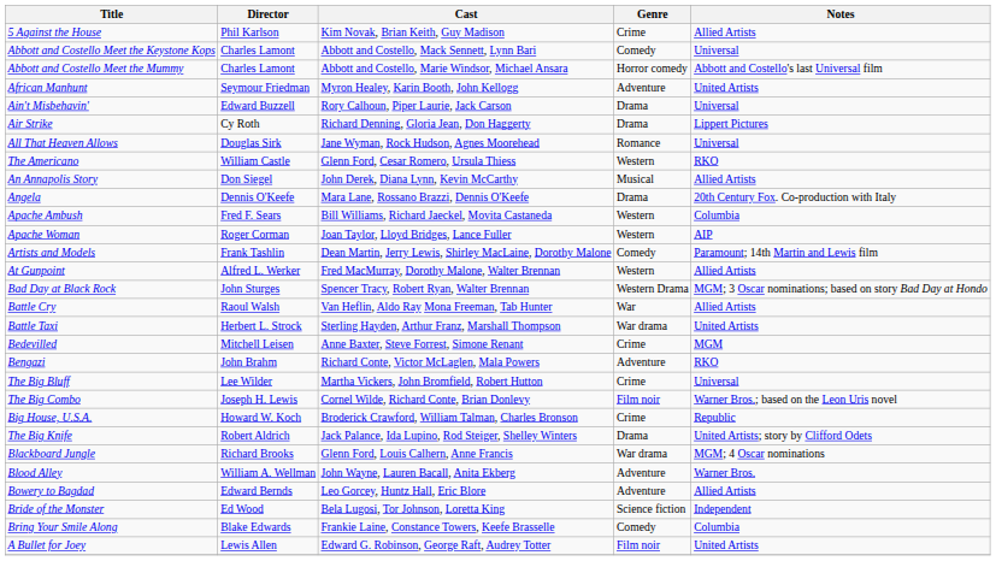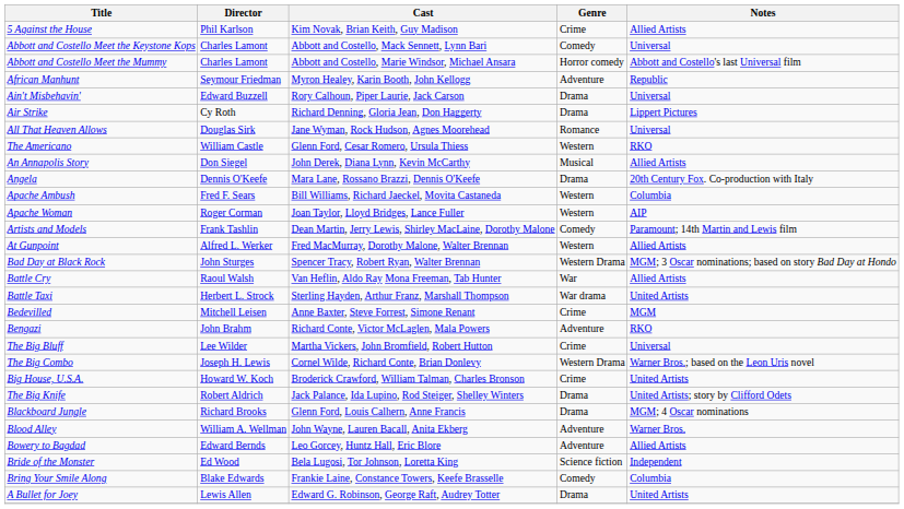 <table class="wikitable sortable">
 <tr>
 <th>Title</th>
 <th>Director</th>
 <th>Cast</th>
 <th>Genre</th>
 <th>Notes</th>
 </tr>
 <tr>
 <td><em><a href='#'>5 Against the House</a></em></td>
 <td><a href='#'>Phil Karlson</a></td>
 <td><a href='#'>Kim Novak</a>, <a href='#'>Brian Keith</a>, <a href='#'>Guy Madison</a></td>
 <td>Crime</td>
 <td><a href='#'>Allied Artists</a></td>
 </tr>
 <tr>
 <td><em><a href='#'>Abbott and Costello Meet the Keystone Kops</a></em></td>
 <td><a href='#'>Charles Lamont</a></td>
 <td><a href='#'>Abbott and Costello</a>, <a href='#'>Mack Sennett</a>, <a href='#'>Lynn Bari</a></td>
 <td>Comedy</td>
 <td><a href='#'>Universal</a></td>
 </tr>
 <tr>
 <td><em><a href='#'>Abbott and Costello Meet the Mummy</a></em></td>
 <td><a href='#'>Charles Lamont</a></td>
 <td><a href='#'>Abbott and Costello</a>, <a href='#'>Marie Windsor</a>, <a href='#'>Michael Ansara</a></td>
 <td>Horror comedy</td>
 <td><a href='#'>Abbott and Costello</a>'s last <a href='#'>Universal</a> film</td>
 </tr>
 <tr>
 <td><em><a href='#'>African Manhunt</a></em></td>
 <td><a href='#'>Seymour Friedman</a></td>
 <td><a href='#'>Myron Healey</a>, <a href='#'>Karin Booth</a>, <a href='#'>John Kellogg</a></td>
 <td>Adventure</td>
-<td><a href='#'>United Artists</a></td>
+<td><a href='#'>Republic</a></td>
 </tr>
 <tr>
 <td><em><a href='#'>Ain't Misbehavin'</a></em></td>
 <td><a href='#'>Edward Buzzell</a></td>
 <td><a href='#'>Rory Calhoun</a>, <a href='#'>Piper Laurie</a>, <a href='#'>Jack Carson</a></td>
 <td>Drama</td>
 <td><a href='#'>Universal</a></td>
 </tr>
 <tr>
 <td><em><a href='#'>Air Strike</a></em></td>
 <td>Cy Roth</td>
 <td><a href='#'>Richard Denning</a>, <a href='#'>Gloria Jean</a>, <a href='#'>Don Haggerty</a></td>
 <td>Drama</td>
 <td><a href='#'>Lippert Pictures</a></td>
 </tr>
 <tr>
 <td><em><a href='#'>All That Heaven Allows</a></em></td>
 <td><a href='#'>Douglas Sirk</a></td>
 <td><a href='#'>Jane Wyman</a>, <a href='#'>Rock Hudson</a>, <a href='#'>Agnes Moorehead</a></td>
 <td>Romance</td>
 <td><a href='#'>Universal</a></td>
 </tr>
 <tr>
 <td><em><a href='#'>The Americano</a></em></td>
 <td><a href='#'>William Castle</a></td>
 <td><a href='#'>Glenn Ford</a>, <a href='#'>Cesar Romero</a>, <a href='#'>Ursula Thiess</a></td>
 <td>Western</td>
 <td><a href='#'>RKO</a></td>
 </tr>
 <tr>
 <td><em><a href='#'>An Annapolis Story</a></em></td>
 <td><a href='#'>Don Siegel</a></td>
 <td><a href='#'>John Derek</a>, <a href='#'>Diana Lynn</a>, <a href='#'>Kevin McCarthy</a></td>
 <td>Musical</td>
 <td><a href='#'>Allied Artists</a></td>
 </tr>
 <tr>
 <td><em><a href='#'>Angela</a></em></td>
 <td><a href='#'>Dennis O'Keefe</a></td>
 <td><a href='#'>Mara Lane</a>, <a href='#'>Rossano Brazzi</a>, <a href='#'>Dennis O'Keefe</a></td>
 <td>Drama</td>
 <td><a href='#'>20th Century Fox</a>. Co-production with Italy</td>
 </tr>
 <tr>
 <td><em><a href='#'>Apache Ambush</a></em></td>
 <td><a href='#'>Fred F. Sears</a></td>
 <td><a href='#'>Bill Williams</a>, <a href='#'>Richard Jaeckel</a>, <a href='#'>Movita Castaneda</a></td>
 <td>Western</td>
 <td><a href='#'>Columbia</a></td>
 </tr>
 <tr>
 <td><em><a href='#'>Apache Woman</a></em></td>
 <td><a href='#'>Roger Corman</a></td>
 <td><a href='#'>Joan Taylor</a>, <a href='#'>Lloyd Bridges</a>, <a href='#'>Lance Fuller</a></td>
 <td>Western</td>
 <td><a href='#'>AIP</a></td>
 </tr>
 <tr>
 <td><em><a href='#'>Artists and Models</a></em></td>
 <td><a href='#'>Frank Tashlin</a></td>
 <td><a href='#'>Dean Martin</a>, <a href='#'>Jerry Lewis</a>, <a href='#'>Shirley MacLaine</a>, <a href='#'>Dorothy Malone</a></td>
 <td>Comedy</td>
 <td><a href='#'>Paramount</a>; 14th <a href='#'>Martin and Lewis</a> film</td>
 </tr>
 <tr>
 <td><em><a href='#'>At Gunpoint</a></em></td>
 <td><a href='#'>Alfred L. Werker</a></td>
 <td><a href='#'>Fred MacMurray</a>, <a href='#'>Dorothy Malone</a>, <a href='#'>Walter Brennan</a></td>
 <td>Western</td>
 <td><a href='#'>Allied Artists</a></td>
 </tr>
 <tr>
 <td><em><a href='#'>Bad Day at Black Rock</a></em></td>
 <td><a href='#'>John Sturges</a></td>
 <td><a href='#'>Spencer Tracy</a>, <a href='#'>Robert Ryan</a>, <a href='#'>Walter Brennan</a></td>
 <td>Western Drama</td>
 <td><a href='#'>MGM</a>; 3 <a href='#'>Oscar</a> nominations; based on story <em>Bad Day at Hondo</em></td>
 </tr>
 <tr>
 <td><em><a href='#'>Battle Cry</a></em></td>
 <td><a href='#'>Raoul Walsh</a></td>
 <td><a href='#'>Van Heflin</a>, <a href='#'>Aldo Ray</a> <a href='#'>Mona Freeman</a>, <a href='#'>Tab Hunter</a></td>
 <td>War</td>
 <td><a href='#'>Allied Artists</a></td>
 </tr>
 <tr>
 <td><em><a href='#'>Battle Taxi</a></em></td>
 <td><a href='#'>Herbert L. Strock</a></td>
 <td><a href='#'>Sterling Hayden</a>, <a href='#'>Arthur Franz</a>, <a href='#'>Marshall Thompson</a></td>
 <td>War drama</td>
 <td><a href='#'>United Artists</a></td>
 </tr>
 <tr>
 <td><em><a href='#'>Bedevilled</a></em></td>
 <td><a href='#'>Mitchell Leisen</a></td>
 <td><a href='#'>Anne Baxter</a>, <a href='#'>Steve Forrest</a>, <a href='#'>Simone Renant</a></td>
 <td>Crime</td>
 <td><a href='#'>MGM</a></td>
 </tr>
 <tr>
 <td><em><a href='#'>Bengazi</a></em></td>
 <td><a href='#'>John Brahm</a></td>
 <td><a href='#'>Richard Conte</a>, <a href='#'>Victor McLaglen</a>, <a href='#'>Mala Powers</a></td>
 <td>Adventure</td>
 <td><a href='#'>RKO</a></td>
 </tr>
 <tr>
 <td><em><a href='#'>The Big Bluff</a></em></td>
 <td><a href='#'>Lee Wilder</a></td>
 <td><a href='#'>Martha Vickers</a>, <a href='#'>John Bromfield</a>, <a href='#'>Robert Hutton</a></td>
 <td>Crime</td>
 <td><a href='#'>Universal</a></td>
 </tr>
 <tr>
 <td><em><a href='#'>The Big Combo</a></em></td>
 <td><a href='#'>Joseph H. Lewis</a></td>
 <td><a href='#'>Cornel Wilde</a>, <a href='#'>Richard Conte</a>, <a href='#'>Brian Donlevy</a></td>
-<td><a href='#'>Film noir</a></td>
+<td>Western Drama</td>
 <td><a href='#'>Warner Bros.</a>; based on the <a href='#'>Leon Uris</a> novel</td>
 </tr>
 <tr>
 <td><em><a href='#'>Big House, U.S.A.</a></em></td>
 <td><a href='#'>Howard W. Koch</a></td>
 <td><a href='#'>Broderick Crawford</a>, <a href='#'>William Talman</a>, <a href='#'>Charles Bronson</a></td>
 <td>Crime</td>
-<td><a href='#'>Republic</a></td>
+<td><a href='#'>United Artists</a></td>
 </tr>
 <tr>
 <td><em><a href='#'>The Big Knife</a></em></td>
 <td><a href='#'>Robert Aldrich</a></td>
 <td><a href='#'>Jack Palance</a>, <a href='#'>Ida Lupino</a>, <a href='#'>Rod Steiger</a>, <a href='#'>Shelley Winters</a></td>
 <td>Drama</td>
 <td><a href='#'>United Artists</a>; story by <a href='#'>Clifford Odets</a></td>
 </tr>
 <tr>
 <td><em><a href='#'>Blackboard Jungle</a></em></td>
 <td><a href='#'>Richard Brooks</a></td>
 <td><a href='#'>Glenn Ford</a>, <a href='#'>Louis Calhern</a>, <a href='#'>Anne Francis</a></td>
-<td>War drama</td>
+<td>Drama</td>
 <td><a href='#'>MGM</a>; 4 <a href='#'>Oscar</a> nominations</td>
 </tr>
 <tr>
 <td><em><a href='#'>Blood Alley</a></em></td>
 <td><a href='#'>William A. Wellman</a></td>
 <td><a href='#'>John Wayne</a>, <a href='#'>Lauren Bacall</a>, <a href='#'>Anita Ekberg</a></td>
 <td>Adventure</td>
 <td><a href='#'>Warner Bros.</a></td>
 </tr>
 <tr>
 <td><em><a href='#'>Bowery to Bagdad</a></em></td>
 <td><a href='#'>Edward Bernds</a></td>
 <td><a href='#'>Leo Gorcey</a>, <a href='#'>Huntz Hall</a>, <a href='#'>Eric Blore</a></td>
 <td>Adventure</td>
 <td><a href='#'>Allied Artists</a></td>
 </tr>
 <tr>
 <td><em><a href='#'>Bride of the Monster</a></em></td>
 <td><a href='#'>Ed Wood</a></td>
 <td><a href='#'>Bela Lugosi</a>, <a href='#'>Tor Johnson</a>, <a href='#'>Loretta King</a></td>
 <td>Science fiction</td>
 <td><a href='#'>Independent</a></td>
 </tr>
 <tr>
 <td><em><a href='#'>Bring Your Smile Along</a></em></td>
 <td><a href='#'>Blake Edwards</a></td>
 <td><a href='#'>Frankie Laine</a>, <a href='#'>Constance Towers</a>, <a href='#'>Keefe Brasselle</a></td>
 <td>Comedy</td>
 <td><a href='#'>Columbia</a></td>
 </tr>
 <tr>
 <td><em><a href='#'>A Bullet for Joey</a></em></td>
 <td><a href='#'>Lewis Allen</a></td>
 <td><a href='#'>Edward G. Robinson</a>, <a href='#'>George Raft</a>, <a href='#'>Audrey Totter</a></td>
-<td><a href='#'>Film noir</a></td>
+<td>Drama</td>
 <td><a href='#'>United Artists</a></td>
 </tr>
 <tr>
 </tr>
 </table>
